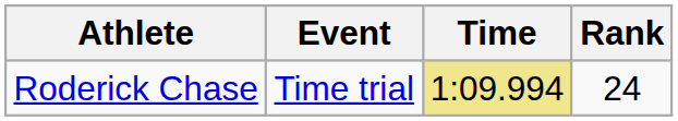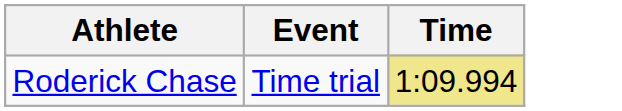 <table class=wikitable style="font-size:90%; text-align:center">
 <tr>
 <th>Athlete</th>
 <th>Event</th>
 <th>Time</th>
-<th>Rank</th>
 </tr>
 <tr align=center>
 <td align=left><a href='#'>Roderick Chase</a></td>
 <td align=left><a href='#'>Time trial</a></td>
 <td style="background: khaki;">1:09.994</td>
-<td>24</td>
 </tr>
 </table>
